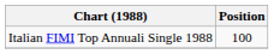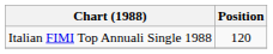 <table class="wikitable plainrowheaders" style="text-align:center">
 <tr>
 <th>Chart (1988)</th>
 <th>Position</th>
 </tr>
 <tr>
 <td align="left">Italian <a href='#'>FIMI</a> Top Annuali Single 1988</td>
-<td>100</td>
+<td>120</td>
 </tr>
 <tr>
 </tr>
 </table>
